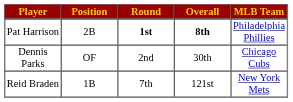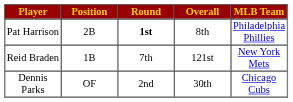 <table cellpadding="1" border="1" cellspacing="0" style="width:70%;">
 <tr>
 <th style="background:#990000; width:20%;color:#FFCC00;">Player</th>
 <th style="background:#990000; width:20%;color:#FFCC00;">Position</th>
 <th style="background:#990000; width:20%;color:#FFCC00;">Round</th>
 <th style="background:#990000; width:20%;color:#FFCC00;">Overall</th>
 <th style="background:#990000; width:20%;color:#FFCC00;">MLB Team</th>
 </tr>
 <tr style="text-align:center;">
 <td>Pat Harrison</td>
 <td>2B</td>
 <td><strong>1st</strong></td>
-<td><strong>8th</strong></td>
+<td>8th</td>
 <td><a href='#'>Philadelphia Phillies</a></td>
+</tr>
+<tr style="text-align:center;">
+<td>Reid Braden</td>
+<td>1B</td>
+<td>7th</td>
+<td>121st</td>
+<td><a href='#'>New York Mets</a></td>
 </tr>
 <tr style="text-align:center;">
 <td>Dennis Parks</td>
 <td>OF</td>
 <td>2nd</td>
 <td>30th</td>
 <td><a href='#'>Chicago Cubs</a></td>
 </tr>
-<tr style="text-align:center;">
-<td>Reid Braden</td>
-<td>1B</td>
-<td>7th</td>
-<td>121st</td>
-<td><a href='#'>New York Mets</a></td>
-</tr>
 </table>
